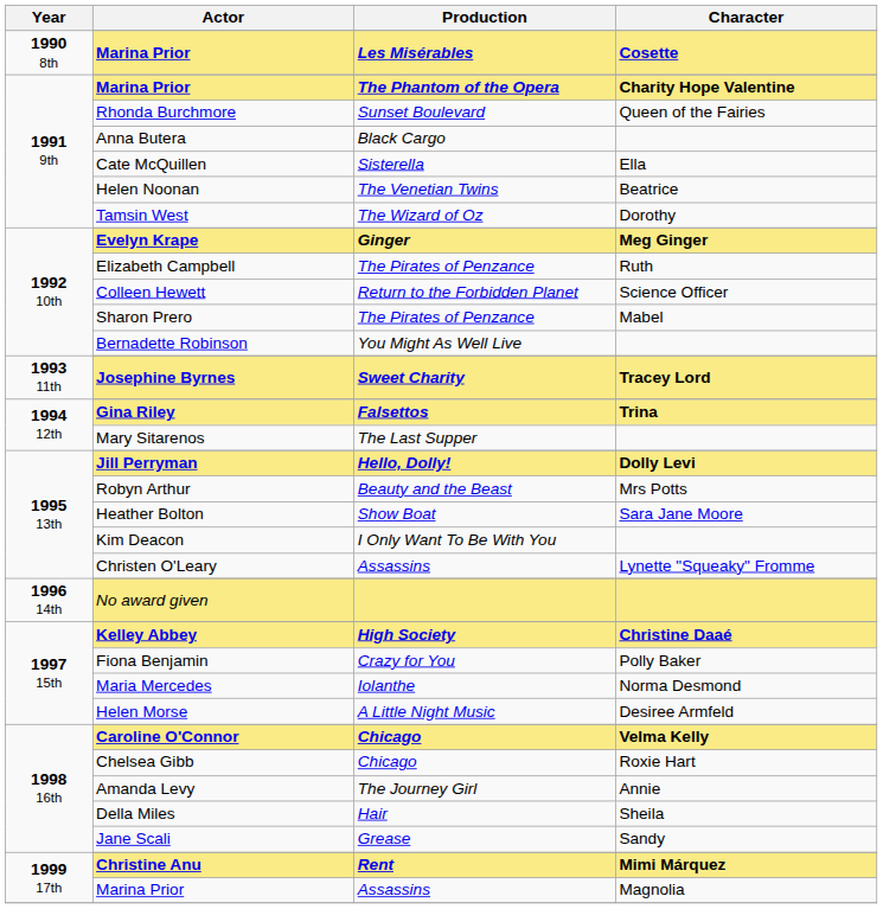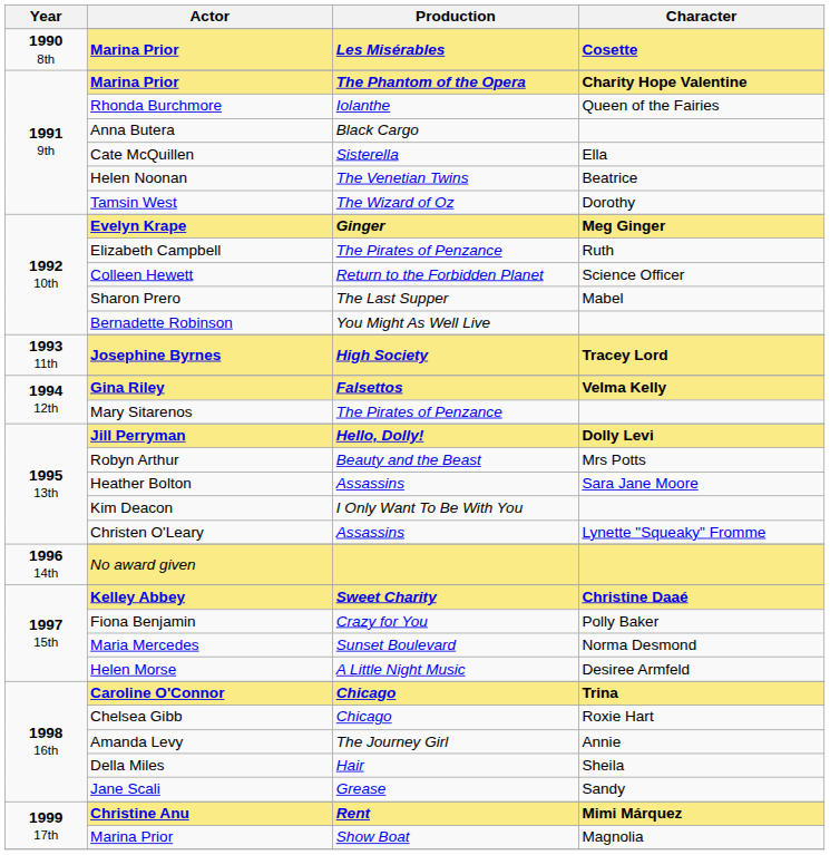 <table class="wikitable" style="width:98%;">
 <tr style="background:#bebebe;">
 <th style="width:10%;">Year</th>
 <th style="width:30%;">Actor</th>
 <th style="width:30%;">Production</th>
 <th style="width:30%;">Character</th>
 </tr>
 <tr>
 <td rowspan=2 style="text-align:center"><strong>1990</strong><br><small>8th</small></td>
 </tr>
 <tr style="background:#FAEB86">
 <td><strong><a href='#'>Marina Prior</a></strong></td>
 <td><strong><em><a href='#'>Les Misérables</a></em></strong></td>
 <td><strong><a href='#'>Cosette</a></strong></td>
 </tr>
 <tr>
 <td rowspan=7 style="text-align:center"><strong>1991</strong><br><small>9th</small></td>
 </tr>
 <tr style="background:#FAEB86">
 <td><strong><a href='#'>Marina Prior</a></strong></td>
 <td><strong><em><a href='#'>The Phantom of the Opera</a></em></strong></td>
 <td><strong>Charity Hope Valentine</strong></td>
 </tr>
 <tr>
 <td><a href='#'>Rhonda Burchmore</a></td>
-<td><em><a href='#'>Sunset Boulevard</a></em></td>
+<td><em><a href='#'>Iolanthe</a></em></td>
 <td>Queen of the Fairies</td>
 </tr>
 <tr>
 <td>Anna Butera</td>
 <td><em>Black Cargo</em></td>
 <td></td>
 </tr>
 <tr>
 <td>Cate McQuillen</td>
 <td><em><a href='#'>Sisterella</a></em></td>
 <td>Ella</td>
 </tr>
 <tr>
 <td>Helen Noonan</td>
 <td><em><a href='#'>The Venetian Twins</a></em></td>
 <td>Beatrice</td>
 </tr>
 <tr>
 <td><a href='#'>Tamsin West</a></td>
 <td><em><a href='#'>The Wizard of Oz</a></em></td>
 <td>Dorothy</td>
 </tr>
 <tr>
 <td rowspan=6 style="text-align:center"><strong>1992</strong><br><small>10th</small></td>
 </tr>
 <tr style="background:#FAEB86">
 <td><strong><a href='#'>Evelyn Krape</a></strong></td>
 <td><strong><em>Ginger</em></strong></td>
 <td><strong>Meg Ginger</strong></td>
 </tr>
 <tr>
 <td>Elizabeth Campbell</td>
 <td><em><a href='#'>The Pirates of Penzance</a></em></td>
 <td>Ruth</td>
 </tr>
 <tr>
 <td><a href='#'>Colleen Hewett</a></td>
 <td><em><a href='#'>Return to the Forbidden Planet</a></em></td>
 <td>Science Officer</td>
 </tr>
 <tr>
 <td>Sharon Prero</td>
-<td><em><a href='#'>The Pirates of Penzance</a></em></td>
+<td><em>The Last Supper</em></td>
 <td>Mabel</td>
 </tr>
 <tr>
 <td><a href='#'>Bernadette Robinson</a></td>
 <td><em>You Might As Well Live</em></td>
 <td></td>
 </tr>
 <tr>
 <td rowspan=2 style="text-align:center"><strong>1993</strong><br><small>11th</small></td>
 </tr>
 <tr style="background:#FAEB86">
 <td><strong><a href='#'>Josephine Byrnes</a></strong></td>
-<td><strong><em><a href='#'>Sweet Charity</a></em></strong></td>
+<td><strong><em><a href='#'>High Society</a></em></strong></td>
 <td><strong>Tracey Lord</strong></td>
 </tr>
 <tr>
 <td rowspan=3 style="text-align:center"><strong>1994</strong><br><small>12th</small></td>
 </tr>
 <tr style="background:#FAEB86">
 <td><strong><a href='#'>Gina Riley</a></strong></td>
 <td><strong><em><a href='#'>Falsettos</a></em></strong></td>
-<td><strong>Trina</strong></td>
+<td><strong>Velma Kelly</strong></td>
 </tr>
 <tr>
 <td>Mary Sitarenos</td>
-<td><em>The Last Supper</em></td>
+<td><em><a href='#'>The Pirates of Penzance</a></em></td>
 <td></td>
 </tr>
 <tr>
 <td rowspan=6 style="text-align:center"><strong>1995</strong><br><small>13th</small></td>
 </tr>
 <tr style="background:#FAEB86">
 <td><strong><a href='#'>Jill Perryman</a></strong></td>
 <td><strong><em><a href='#'>Hello, Dolly!</a></em></strong></td>
 <td><strong>Dolly Levi</strong></td>
 </tr>
 <tr>
 <td>Robyn Arthur</td>
 <td><em><a href='#'>Beauty and the Beast</a></em></td>
 <td>Mrs Potts</td>
 </tr>
 <tr>
 <td>Heather Bolton</td>
-<td><em><a href='#'>Show Boat</a></em></td>
+<td><em><a href='#'>Assassins</a></em></td>
 <td><a href='#'>Sara Jane Moore</a></td>
 </tr>
 <tr>
 <td>Kim Deacon</td>
 <td><em>I Only Want To Be With You</em></td>
 <td></td>
 </tr>
 <tr>
 <td>Christen O'Leary</td>
 <td><em><a href='#'>Assassins</a></em></td>
 <td><a href='#'>Lynette "Squeaky" Fromme</a></td>
 </tr>
 <tr>
 <td rowspan=2 style="text-align:center"><strong>1996</strong><br><small>14th</small></td>
 </tr>
 <tr style="background:#FAEB86"|>
 <td><em>No award given</em></td>
 <td></td>
 <td></td>
 </tr>
 <tr>
 <td rowspan=5 style="text-align:center"><strong>1997</strong><br><small>15th</small></td>
 </tr>
 <tr style="background:#FAEB86">
 <td><strong><a href='#'>Kelley Abbey</a></strong></td>
-<td><strong><em><a href='#'>High Society</a></em></strong></td>
+<td><strong><em><a href='#'>Sweet Charity</a></em></strong></td>
 <td><strong><a href='#'>Christine Daaé</a></strong></td>
 </tr>
 <tr>
 <td>Fiona Benjamin</td>
 <td><em><a href='#'>Crazy for You</a></em></td>
 <td>Polly Baker</td>
 </tr>
 <tr>
 <td><a href='#'>Maria Mercedes</a></td>
-<td><em><a href='#'>Iolanthe</a></em></td>
+<td><em><a href='#'>Sunset Boulevard</a></em></td>
 <td>Norma Desmond</td>
 </tr>
 <tr>
 <td><a href='#'>Helen Morse</a></td>
 <td><em><a href='#'>A Little Night Music</a></em></td>
 <td>Desiree Armfeld</td>
 </tr>
 <tr>
 <td rowspan=6 style="text-align:center"><strong>1998</strong><br><small>16th</small></td>
 </tr>
 <tr style="background:#FAEB86">
 <td><strong><a href='#'>Caroline O'Connor</a></strong></td>
 <td><strong><em><a href='#'>Chicago</a></em></strong></td>
-<td><strong>Velma Kelly</strong></td>
+<td><strong>Trina</strong></td>
 </tr>
 <tr>
 <td>Chelsea Gibb</td>
 <td><em><a href='#'>Chicago</a></em></td>
 <td>Roxie Hart</td>
 </tr>
 <tr>
 <td>Amanda Levy</td>
 <td><em>The Journey Girl</em></td>
 <td>Annie</td>
 </tr>
 <tr>
 <td>Della Miles</td>
 <td><em><a href='#'>Hair</a></em></td>
 <td>Sheila</td>
 </tr>
 <tr>
 <td><a href='#'>Jane Scali</a></td>
 <td><em><a href='#'>Grease</a></em></td>
 <td>Sandy</td>
 </tr>
 <tr>
 <td rowspan=3 style="text-align:center"><strong>1999</strong><br><small>17th</small></td>
 </tr>
 <tr style="background:#FAEB86">
 <td><strong><a href='#'>Christine Anu</a></strong></td>
 <td><strong><em><a href='#'>Rent</a></em></strong></td>
 <td><strong>Mimi Márquez</strong></td>
 </tr>
 <tr>
 <td><a href='#'>Marina Prior</a></td>
-<td><em><a href='#'>Assassins</a></em></td>
+<td><em><a href='#'>Show Boat</a></em></td>
 <td>Magnolia</td>
 </tr>
 <tr>
 </tr>
 </table>
